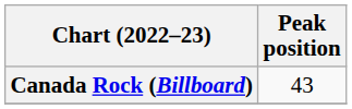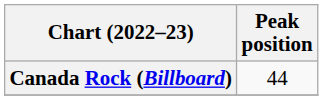 <table class="wikitable sortable plainrowheaders" style="text-align:center">
 <tr>
 <th>Chart (2022–23)</th>
 <th>Peak<br>position</th>
 </tr>
 <tr>
 <th scope="row">Canada <a href='#'>Rock</a> (<em><a href='#'>Billboard</a></em>)</th>
-<td>43</td>
+<td>44</td>
 </tr>
 <tr>
 </tr>
 </table>
